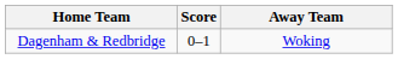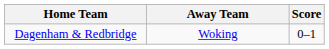 <table class="wikitable" style="text-align:center;">
 <tr>
 <th width=175>Home Team</th>
+<th width=175>Away Team</th>
 <th width=20>Score</th>
-<th width=175>Away Team</th>
 </tr>
 <tr>
 <td><a href='#'>Dagenham & Redbridge</a></td>
+<td><a href='#'>Woking</a></td>
 <td>0–1</td>
-<td><a href='#'>Woking</a></td>
 </tr>
 </table>
